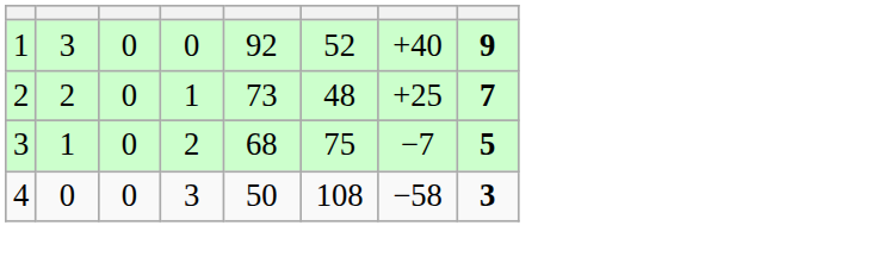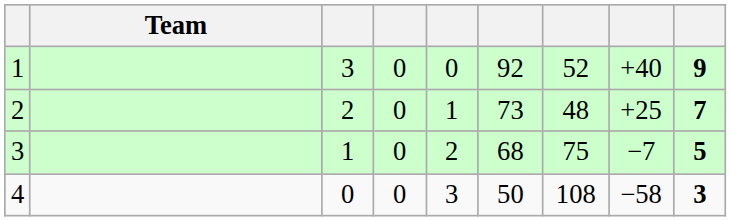 <table class="wikitable" style="text-align:center;">
 <tr>
 <th style="width:1.5.em;"></th>
+<th style="width:10.5em;">Team</th>
 <th style="width:1.5em;"></th>
 <th style="width:1.5em;"></th>
 <th style="width:1.5em;"></th>
 <th style="width:2.0em;"></th>
 <th style="width:2.0em;"></th>
 <th style="width:2.0em;"></th>
 <th style="width:1.5em;"></th>
 </tr>
 <tr bgcolor=#cfc>
 <td>1</td>
+<td align="left"></td>
 <td>3</td>
 <td>0</td>
 <td>0</td>
 <td>92</td>
 <td>52</td>
 <td>+40</td>
 <td><strong>9</strong></td>
 </tr>
 <tr bgcolor=#cfc>
 <td>2</td>
+<td align="left"></td>
 <td>2</td>
 <td>0</td>
 <td>1</td>
 <td>73</td>
 <td>48</td>
 <td>+25</td>
 <td><strong>7</strong></td>
 </tr>
 <tr bgcolor=#cfc>
 <td>3</td>
+<td align="left"></td>
 <td>1</td>
 <td>0</td>
 <td>2</td>
 <td>68</td>
 <td>75</td>
 <td>−7</td>
 <td><strong>5</strong></td>
 </tr>
 <tr>
 <td>4</td>
+<td align="left"></td>
 <td>0</td>
 <td>0</td>
 <td>3</td>
 <td>50</td>
 <td>108</td>
 <td>−58</td>
 <td><strong>3</strong></td>
 </tr>
 </table>
